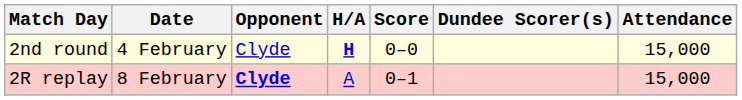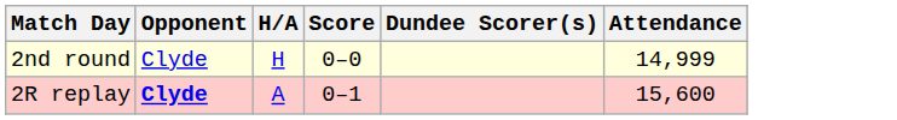 <table class="wikitable" style="text-align:center">
 <tr>
 <th>Match Day</th>
-<th>Date</th>
 <th>Opponent</th>
 <th>H/A</th>
 <th>Score</th>
 <th>Dundee Scorer(s)</th>
 <th>Attendance</th>
 </tr>
 <tr bgcolor="#FFFFDD">
 <td>2nd round</td>
-<td align="left">4 February</td>
 <td align="left"><a href='#'>Clyde</a></td>
-<td><strong><a href='#'>H</a></strong></td>
+<td><a href='#'>H</a></td>
 <td>0–0</td>
 <td align="left"></td>
-<td>15,000</td>
+<td>14,999</td>
 </tr>
 <tr bgcolor="#FFCCCC">
 <td>2R replay</td>
-<td align="left">8 February</td>
 <td align="left"><strong><a href='#'>Clyde</a></strong></td>
 <td><a href='#'>A</a></td>
 <td>0–1</td>
 <td align="left"></td>
-<td>15,000</td>
+<td>15,600</td>
 </tr>
 </table>
